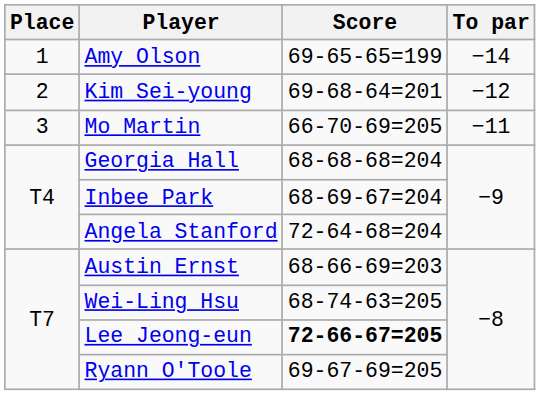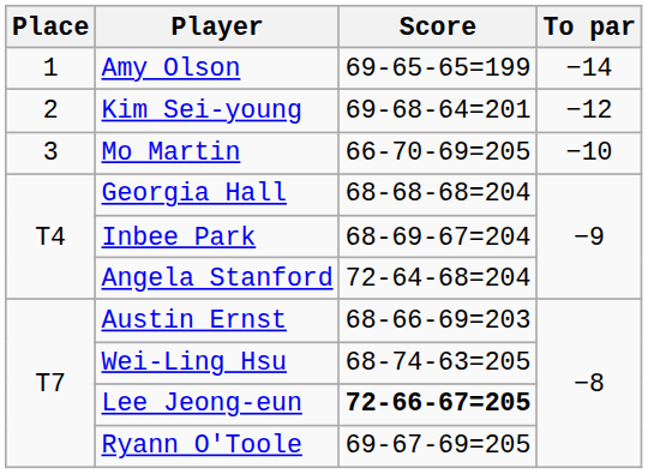 <table class="wikitable">
 <tr>
 <th>Place</th>
 <th>Player</th>
 <th>Score</th>
 <th>To par</th>
 </tr>
 <tr>
 <td align=center>1</td>
 <td> <a href='#'>Amy Olson</a></td>
 <td align=center>69-65-65=199</td>
 <td align=center>−14</td>
 </tr>
 <tr>
 <td align=center>2</td>
 <td> <a href='#'>Kim Sei-young</a></td>
 <td align=center>69-68-64=201</td>
 <td align=center>−12</td>
 </tr>
 <tr>
 <td align=center>3</td>
 <td> <a href='#'>Mo Martin</a></td>
 <td align=center>66-70-69=205</td>
-<td align=center>−11</td>
+<td align=center>−10</td>
 </tr>
 <tr>
 <td rowspan=3 align=center>T4</td>
 <td> <a href='#'>Georgia Hall</a></td>
 <td align=center>68-68-68=204</td>
 <td rowspan=3 align=center>−9</td>
 </tr>
 <tr>
 <td> <a href='#'>Inbee Park</a></td>
 <td align=center>68-69-67=204</td>
 </tr>
 <tr>
 <td> <a href='#'>Angela Stanford</a></td>
 <td align=center>72-64-68=204</td>
 </tr>
 <tr>
 <td rowspan=4 align=center>T7</td>
 <td> <a href='#'>Austin Ernst</a></td>
 <td align=center>68-66-69=203</td>
 <td rowspan=4 align=center>−8</td>
 </tr>
 <tr>
 <td> <a href='#'>Wei-Ling Hsu</a></td>
 <td align=center>68-74-63=205</td>
 </tr>
 <tr>
 <td> <a href='#'>Lee Jeong-eun</a></td>
 <td align=center><strong>72-66-67=205</strong></td>
 </tr>
 <tr>
 <td> <a href='#'>Ryann O'Toole</a></td>
 <td align=center>69-67-69=205</td>
 </tr>
 </table>
